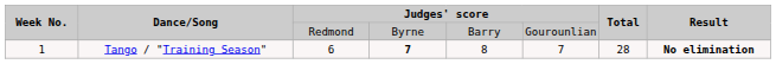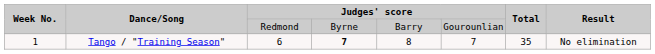 <table class="wikitable collapsible">
 <tr>
 <th rowspan="2" style="background:#ccc; text-align:Center;"><strong>Week No.</strong></th>
 <th rowspan="2" style="background:#ccc; text-align:Center;"><strong>Dance/Song</strong></th>
 <th colspan="4" style="background:#ccc; text-align:Center;"><strong>Judges' score</strong></th>
 <th rowspan="2" style="background:#ccc; text-align:Center;"><strong>Total</strong></th>
 <th rowspan="2" style="background:#ccc; text-align:Center;"><strong>Result</strong></th>
 </tr>
 <tr style="text-align:center; background:#ccc;">
 <td style="width:10%; ">Redmond</td>
 <td style="width:10%; ">Byrne</td>
 <td style="width:10%; ">Barry</td>
 <td style="width:10%; ">Gourounlian</td>
 </tr>
 <tr style="text-align:center; background:#faf6f6;">
 <td>1</td>
 <td><a href='#'>Tango</a> / "<a href='#'>Training Season</a>"</td>
 <td>6</td>
 <td><strong>7</strong></td>
 <td>8</td>
 <td>7</td>
-<td>28</td>
-<td><strong>No elimination</strong></td>
+<td>35</td>
+<td>No elimination</td>
 </tr>
 </table>
